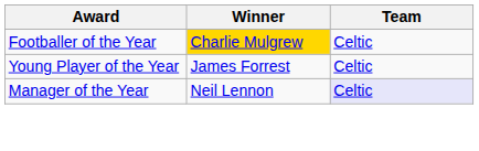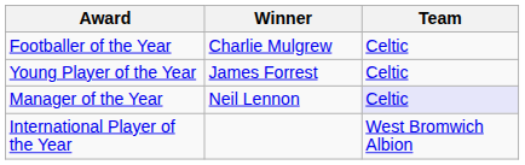 <table class="wikitable">
 <tr>
 <th width=180>Award</th>
 <th width=140>Winner</th>
 <th width=140>Team</th>
 </tr>
 <tr>
 <td><a href='#'>Footballer of the Year</a></td>
-<td style="background: gold;"><a href='#'>Charlie Mulgrew</a></td>
+<td><a href='#'>Charlie Mulgrew</a></td>
 <td><a href='#'>Celtic</a></td>
 </tr>
 <tr>
 <td><a href='#'>Young Player of the Year</a></td>
 <td><a href='#'>James Forrest</a></td>
 <td><a href='#'>Celtic</a></td>
 </tr>
 <tr>
 <td><a href='#'>Manager of the Year</a></td>
 <td><a href='#'>Neil Lennon</a></td>
 <td style="background: lavender;"><a href='#'>Celtic</a></td>
 </tr>
+<tr>
+<td><a href='#'>International Player of the Year</a></td>
+<td></td>
+<td><a href='#'>West Bromwich Albion</a></td>
+</tr>
 </table>
